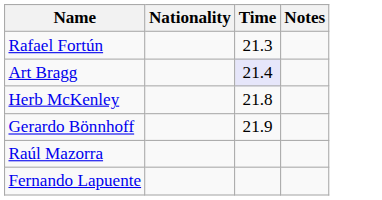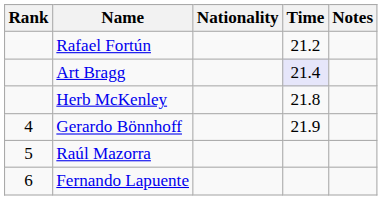 <table class="wikitable sortable" style="text-align:center">
 <tr>
+<th>Rank</th>
 <th>Name</th>
 <th>Nationality</th>
 <th>Time</th>
 <th>Notes</th>
 </tr>
 <tr>
+<td></td>
 <td align=left><a href='#'>Rafael Fortún</a></td>
 <td align=left></td>
-<td>21.3</td>
+<td>21.2</td>
 <td></td>
 </tr>
 <tr>
+<td></td>
 <td align=left><a href='#'>Art Bragg</a></td>
 <td align=left></td>
 <td style="background: lavender;">21.4</td>
 <td></td>
 </tr>
 <tr>
+<td></td>
 <td align=left><a href='#'>Herb McKenley</a></td>
 <td align=left></td>
 <td>21.8</td>
 <td></td>
 </tr>
 <tr>
+<td>4</td>
 <td align=left><a href='#'>Gerardo Bönnhoff</a></td>
 <td align=left></td>
 <td>21.9</td>
 <td></td>
 </tr>
 <tr>
+<td>5</td>
 <td align=left><a href='#'>Raúl Mazorra</a></td>
 <td align=left></td>
 <td></td>
 <td></td>
 </tr>
 <tr>
+<td>6</td>
 <td align=left><a href='#'>Fernando Lapuente</a></td>
 <td align=left></td>
 <td></td>
 <td></td>
 </tr>
 </table>
